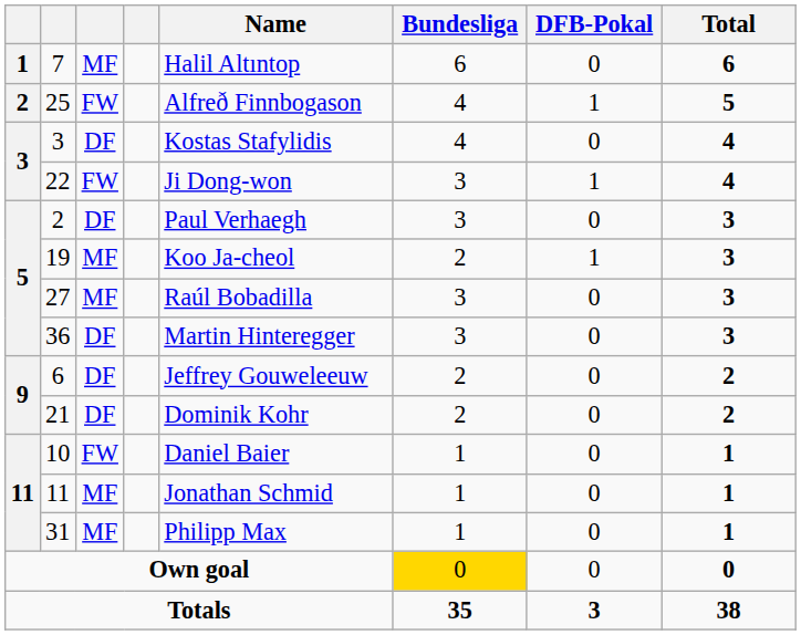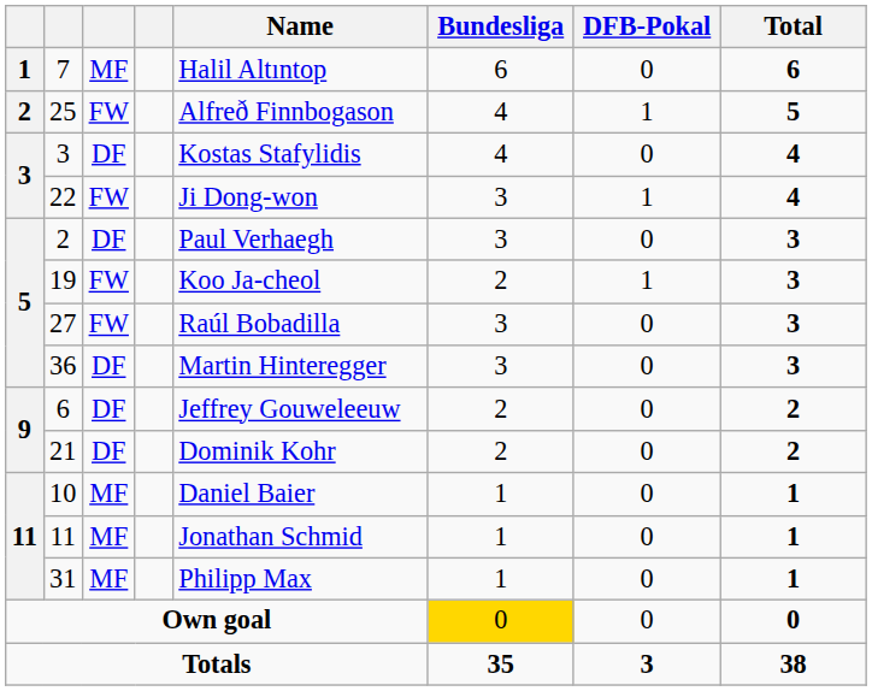 <table class="wikitable" style="text-align:center">
 <tr>
 <th width=15></th>
 <th width=15></th>
 <th width=15></th>
 <th width=15></th>
 <th width=145>Name</th>
 <th width=80><strong><a href='#'>Bundesliga</a></strong></th>
 <th width=80><strong><a href='#'>DFB-Pokal</a></strong></th>
 <th width=80>Total</th>
 </tr>
 <tr>
 <th>1</th>
 <td>7</td>
 <td><a href='#'>MF</a></td>
 <td></td>
 <td align=left><a href='#'>Halil Altıntop</a></td>
 <td>6</td>
 <td>0</td>
 <td><strong>6</strong></td>
 </tr>
 <tr>
 <th>2</th>
 <td>25</td>
 <td><a href='#'>FW</a></td>
 <td></td>
 <td align=left><a href='#'>Alfreð Finnbogason</a></td>
 <td>4</td>
 <td>1</td>
 <td><strong>5</strong></td>
 </tr>
 <tr>
 <th rowspan=2>3</th>
 <td>3</td>
 <td><a href='#'>DF</a></td>
 <td></td>
 <td align=left><a href='#'>Kostas Stafylidis</a></td>
 <td>4</td>
 <td>0</td>
 <td><strong>4</strong></td>
 </tr>
 <tr>
 <td>22</td>
 <td><a href='#'>FW</a></td>
 <td></td>
 <td align=left><a href='#'>Ji Dong-won</a></td>
 <td>3</td>
 <td>1</td>
 <td><strong>4</strong></td>
 </tr>
 <tr>
 <th rowspan=4>5</th>
 <td>2</td>
 <td><a href='#'>DF</a></td>
 <td></td>
 <td align=left><a href='#'>Paul Verhaegh</a></td>
 <td>3</td>
 <td>0</td>
 <td><strong>3</strong></td>
 </tr>
 <tr>
 <td>19</td>
-<td><a href='#'>MF</a></td>
+<td><a href='#'>FW</a></td>
 <td></td>
 <td align=left><a href='#'>Koo Ja-cheol</a></td>
 <td>2</td>
 <td>1</td>
 <td><strong>3</strong></td>
 </tr>
 <tr>
 <td>27</td>
-<td><a href='#'>MF</a></td>
+<td><a href='#'>FW</a></td>
 <td></td>
 <td align=left><a href='#'>Raúl Bobadilla</a></td>
 <td>3</td>
 <td>0</td>
 <td><strong>3</strong></td>
 </tr>
 <tr>
 <td>36</td>
 <td><a href='#'>DF</a></td>
 <td></td>
 <td align=left><a href='#'>Martin Hinteregger</a></td>
 <td>3</td>
 <td>0</td>
 <td><strong>3</strong></td>
 </tr>
 <tr>
 <th rowspan=2>9</th>
 <td>6</td>
 <td><a href='#'>DF</a></td>
 <td></td>
 <td align=left><a href='#'>Jeffrey Gouweleeuw</a></td>
 <td>2</td>
 <td>0</td>
 <td><strong>2</strong></td>
 </tr>
 <tr>
 <td>21</td>
 <td><a href='#'>DF</a></td>
 <td></td>
 <td align=left><a href='#'>Dominik Kohr</a></td>
 <td>2</td>
 <td>0</td>
 <td><strong>2</strong></td>
 </tr>
 <tr>
 <th rowspan=3>11</th>
 <td>10</td>
-<td><a href='#'>FW</a></td>
+<td><a href='#'>MF</a></td>
 <td></td>
 <td align=left><a href='#'>Daniel Baier</a></td>
 <td>1</td>
 <td>0</td>
 <td><strong>1</strong></td>
 </tr>
 <tr>
 <td>11</td>
 <td><a href='#'>MF</a></td>
 <td></td>
 <td align=left><a href='#'>Jonathan Schmid</a></td>
 <td>1</td>
 <td>0</td>
 <td><strong>1</strong></td>
 </tr>
 <tr>
 <td>31</td>
 <td><a href='#'>MF</a></td>
 <td></td>
 <td align=left><a href='#'>Philipp Max</a></td>
 <td>1</td>
 <td>0</td>
 <td><strong>1</strong></td>
 </tr>
 <tr>
 <td colspan=5><strong>Own goal</strong></td>
 <td style="background: gold;">0</td>
 <td>0</td>
 <td><strong>0</strong></td>
 </tr>
 <tr>
 <td colspan=5><strong>Totals</strong></td>
 <td><strong>35</strong></td>
 <td><strong>3</strong></td>
 <td><strong>38</strong></td>
 </tr>
 </table>
